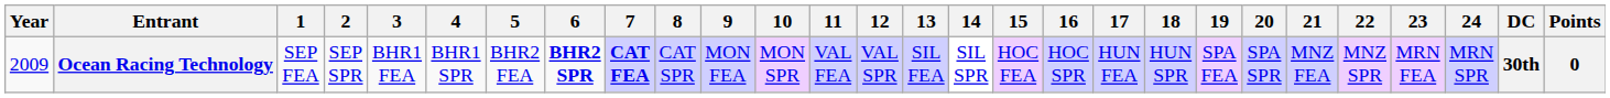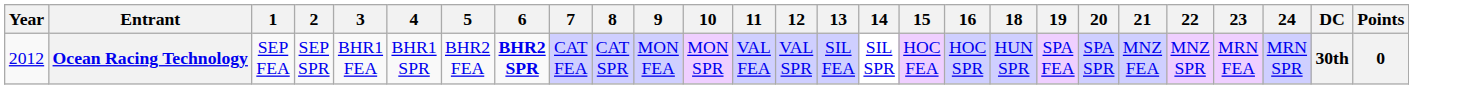 <table class="wikitable" style="text-align:center; font-size:85%">
 <tr>
 <th>Year</th>
 <th>Entrant</th>
 <th>1</th>
 <th>2</th>
 <th>3</th>
 <th>4</th>
 <th>5</th>
 <th>6</th>
 <th>7</th>
 <th>8</th>
 <th>9</th>
 <th>10</th>
 <th>11</th>
 <th>12</th>
 <th>13</th>
 <th>14</th>
 <th>15</th>
 <th>16</th>
-<th>17</th>
 <th>18</th>
 <th>19</th>
 <th>20</th>
 <th>21</th>
 <th>22</th>
 <th>23</th>
 <th>24</th>
 <th>DC</th>
 <th>Points</th>
 </tr>
 <tr>
-<td><a href='#'>2009</a></td>
+<td><a href='#'>2012</a></td>
 <th nowrap><a href='#'>Ocean Racing Technology</a></th>
 <td><a href='#'>SEP<br>FEA</a></td>
 <td><a href='#'>SEP<br>SPR</a></td>
 <td><a href='#'>BHR1<br>FEA</a></td>
 <td><a href='#'>BHR1<br>SPR</a></td>
 <td><a href='#'>BHR2<br>FEA</a></td>
 <td><strong><a href='#'>BHR2<br>SPR</a></strong></td>
-<td style="background:#CFCFFF;"><strong><a href='#'>CAT<br>FEA</a><br></strong></td>
+<td style="background:#CFCFFF;"><a href='#'>CAT<br>FEA</a><br></td>
 <td style="background:#CFCFFF;"><a href='#'>CAT<br>SPR</a><br></td>
 <td style="background:#CFCFFF;"><a href='#'>MON<br>FEA</a><br></td>
 <td style="background:#EFCFFF;"><a href='#'>MON<br>SPR</a><br></td>
 <td style="background:#CFCFFF;"><a href='#'>VAL<br>FEA</a><br></td>
 <td style="background:#CFCFFF;"><a href='#'>VAL<br>SPR</a><br></td>
 <td style="background:#CFCFFF;"><a href='#'>SIL<br>FEA</a><br></td>
 <td style="background:#FFFFFF;"><a href='#'>SIL<br>SPR</a><br></td>
 <td style="background:#EFCFFF;"><a href='#'>HOC<br>FEA</a><br></td>
 <td style="background:#CFCFFF;"><a href='#'>HOC<br>SPR</a><br></td>
-<td style="background:#CFCFFF;"><a href='#'>HUN<br>FEA</a><br></td>
 <td style="background:#CFCFFF;"><a href='#'>HUN<br>SPR</a><br></td>
 <td style="background:#EFCFFF;"><a href='#'>SPA<br>FEA</a><br></td>
 <td style="background:#CFCFFF;"><a href='#'>SPA<br>SPR</a><br></td>
 <td style="background:#CFCFFF;"><a href='#'>MNZ<br>FEA</a><br></td>
 <td style="background:#EFCFFF;"><a href='#'>MNZ<br>SPR</a><br></td>
 <td style="background:#EFCFFF;"><a href='#'>MRN<br>FEA</a><br></td>
 <td style="background:#CFCFFF;"><a href='#'>MRN<br>SPR</a><br></td>
 <th>30th</th>
 <th>0</th>
 </tr>
 </table>
